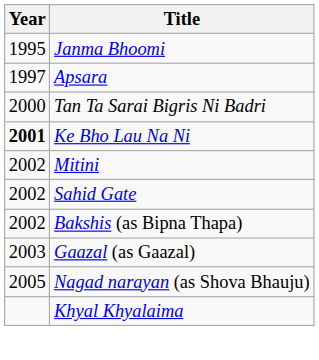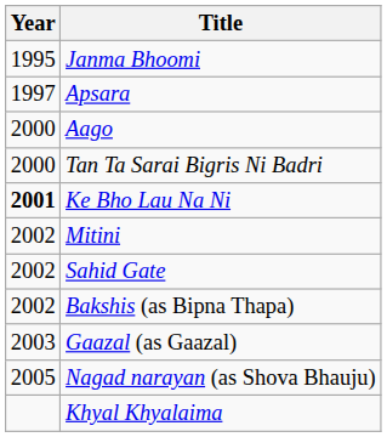 <table class="wikitable sortable">
 <tr>
 <th scope="col">Year</th>
 <th scope="col">Title</th>
 </tr>
 <tr>
 <td>1995</td>
 <td><em><a href='#'>Janma Bhoomi</a></em></td>
 </tr>
 <tr>
 <td>1997</td>
 <td><em><a href='#'>Apsara</a></em></td>
+</tr>
+<tr>
+<td>2000</td>
+<td><em><a href='#'>Aago</a></em></td>
 </tr>
 <tr>
 <td>2000</td>
 <td><em>Tan Ta Sarai Bigris Ni Badri</em></td>
 </tr>
 <tr>
 <td><strong>2001</strong></td>
 <td><em><a href='#'>Ke Bho Lau Na Ni</a></em></td>
 </tr>
 <tr>
 <td>2002</td>
 <td><em><a href='#'>Mitini</a></em></td>
 </tr>
 <tr>
 <td>2002</td>
 <td><em><a href='#'>Sahid Gate</a></em></td>
 </tr>
 <tr>
 <td>2002</td>
 <td><em><a href='#'>Bakshis</a></em> (as Bipna Thapa)</td>
 </tr>
 <tr>
 <td>2003</td>
 <td><em><a href='#'>Gaazal</a></em> (as Gaazal)</td>
 </tr>
 <tr>
 <td>2005</td>
 <td><em><a href='#'>Nagad narayan</a></em> (as Shova Bhauju)</td>
 </tr>
 <tr>
 <td></td>
 <td><em><a href='#'>Khyal Khyalaima</a></em></td>
 </tr>
 </table>
